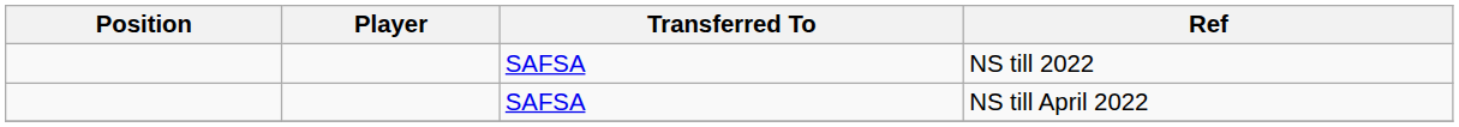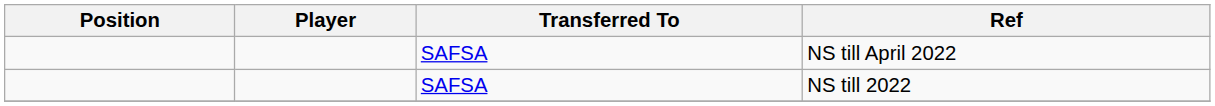 <table class="wikitable sortable" style="width:60%; text-align:center; font-size:100%; text-align:left;">
 <tr>
 <th>Position</th>
 <th>Player</th>
 <th>Transferred To</th>
 <th>Ref</th>
 </tr>
 <tr>
 <td></td>
 <td></td>
 <td> <a href='#'>SAFSA</a></td>
-<td>NS till 2022 </td>
+<td>NS till April 2022 </td>
 </tr>
 <tr>
 <td></td>
 <td></td>
 <td> <a href='#'>SAFSA</a></td>
-<td>NS till April 2022 </td>
+<td>NS till 2022 </td>
 </tr>
 <tr>
 </tr>
 </table>
